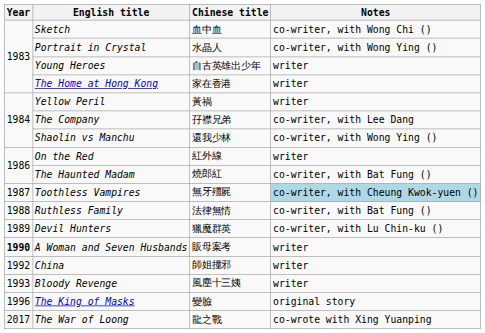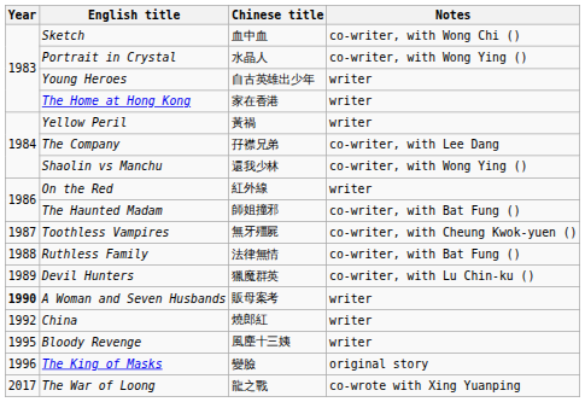 <table class="wikitable sortable">
 <tr>
 <th>Year</th>
 <th>English title</th>
 <th>Chinese title</th>
 <th class="unsortable">Notes</th>
 </tr>
 <tr>
 <td rowspan=4>1983</td>
 <td><em>Sketch</em></td>
 <td>血中血</td>
 <td>co-writer, with Wong Chi ()</td>
 </tr>
 <tr>
 <td><em>Portrait in Crystal</em></td>
 <td>水晶人</td>
 <td>co-writer, with Wong Ying ()</td>
 </tr>
 <tr>
 <td><em>Young Heroes</em></td>
 <td>自古英雄出少年</td>
 <td>writer</td>
 </tr>
 <tr>
 <td><em><a href='#'>The Home at Hong Kong</a></em></td>
 <td>家在香港</td>
 <td>writer</td>
 </tr>
 <tr>
 <td rowspan=3>1984</td>
 <td><em>Yellow Peril</em></td>
 <td>黃禍</td>
 <td>writer</td>
 </tr>
 <tr>
 <td><em>The Company</em></td>
 <td>孖襟兄弟</td>
 <td>co-writer, with Lee Dang</td>
 </tr>
 <tr>
 <td><em>Shaolin vs Manchu</em></td>
 <td>還我少林</td>
 <td>co-writer, with Wong Ying ()</td>
 </tr>
 <tr>
 <td rowspan=2>1986</td>
 <td><em>On the Red</em></td>
 <td>紅外線</td>
 <td>writer</td>
 </tr>
 <tr>
 <td><em>The Haunted Madam</em></td>
-<td>燒郎紅</td>
+<td>師姐撞邪</td>
 <td>co-writer, with Bat Fung ()</td>
 </tr>
 <tr>
 <td>1987</td>
 <td><em>Toothless Vampires</em></td>
 <td>無牙殭屍</td>
-<td style="background: lightblue;">co-writer, with Cheung Kwok-yuen ()</td>
+<td>co-writer, with Cheung Kwok-yuen ()</td>
 </tr>
 <tr>
 <td>1988</td>
 <td><em>Ruthless Family</em></td>
 <td>法律無情</td>
 <td>co-writer, with Bat Fung ()</td>
 </tr>
 <tr>
 <td>1989</td>
 <td><em>Devil Hunters</em></td>
 <td>獵魔群英</td>
 <td>co-writer, with Lu Chin-ku ()</td>
 </tr>
 <tr>
 <td><strong>1990</strong></td>
 <td><em>A Woman and Seven Husbands</em></td>
 <td>販母案考</td>
 <td>writer</td>
 </tr>
 <tr>
 <td>1992</td>
 <td><em>China</em></td>
-<td>師姐撞邪</td>
+<td>燒郎紅</td>
 <td>writer</td>
 </tr>
 <tr>
-<td>1993</td>
+<td>1995</td>
 <td><em>Bloody Revenge</em></td>
 <td>風塵十三姨</td>
 <td>writer</td>
 </tr>
 <tr>
 <td>1996</td>
 <td><em><a href='#'>The King of Masks</a></em></td>
 <td>變臉</td>
 <td>original story</td>
 </tr>
 <tr>
 <td>2017</td>
 <td><em>The War of Loong</em></td>
 <td>龍之戰</td>
 <td>co-wrote with Xing Yuanping</td>
 </tr>
 </table>
